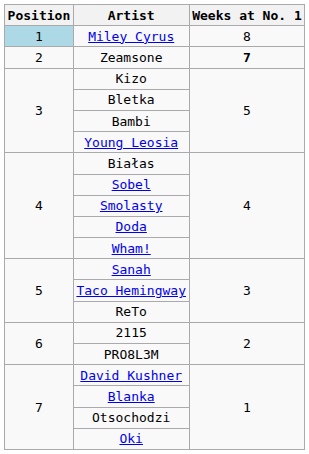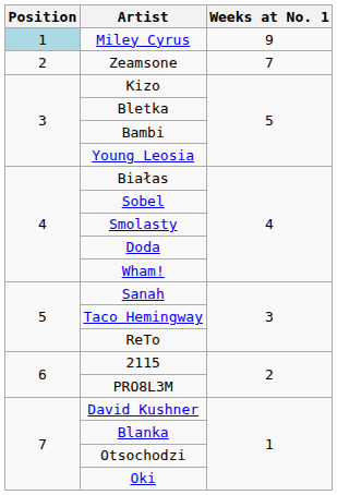 <table class="wikitable plainrowheaders" style="text-align:center;">
 <tr>
 <th>Position</th>
 <th>Artist</th>
 <th>Weeks at No. 1</th>
 </tr>
 <tr>
 <td style="background: lightblue;">1</td>
 <td><a href='#'>Miley Cyrus</a></td>
-<td>8</td>
+<td>9</td>
 </tr>
 <tr>
 <td>2</td>
 <td>Zeamsone</td>
-<td><strong>7</strong></td>
+<td>7</td>
 </tr>
 <tr>
 <td rowspan="4">3</td>
 <td>Kizo</td>
 <td rowspan="4">5</td>
 </tr>
 <tr>
 <td>Bletka</td>
 </tr>
 <tr>
 <td>Bambi</td>
 </tr>
 <tr>
 <td><a href='#'>Young Leosia</a></td>
 </tr>
 <tr>
 <td rowspan="5">4</td>
 <td>Białas</td>
 <td rowspan="5">4</td>
 </tr>
 <tr>
 <td><a href='#'>Sobel</a></td>
 </tr>
 <tr>
 <td><a href='#'>Smolasty</a></td>
 </tr>
 <tr>
 <td><a href='#'>Doda</a></td>
 </tr>
 <tr>
 <td><a href='#'>Wham!</a></td>
 </tr>
 <tr>
 <td rowspan="3">5</td>
 <td><a href='#'>Sanah</a></td>
 <td rowspan="3">3</td>
 </tr>
 <tr>
 <td><a href='#'>Taco Hemingway</a></td>
 </tr>
 <tr>
 <td>ReTo</td>
 </tr>
 <tr>
 <td rowspan="2">6</td>
 <td>2115</td>
 <td rowspan="2">2</td>
 </tr>
 <tr>
 <td>PRO8L3M</td>
 </tr>
 <tr>
 <td rowspan="4">7</td>
 <td><a href='#'>David Kushner</a></td>
 <td rowspan="4">1</td>
 </tr>
 <tr>
 <td><a href='#'>Blanka</a></td>
 </tr>
 <tr>
 <td>Otsochodzi</td>
 </tr>
 <tr>
 <td><a href='#'>Oki</a></td>
 </tr>
 </table>
